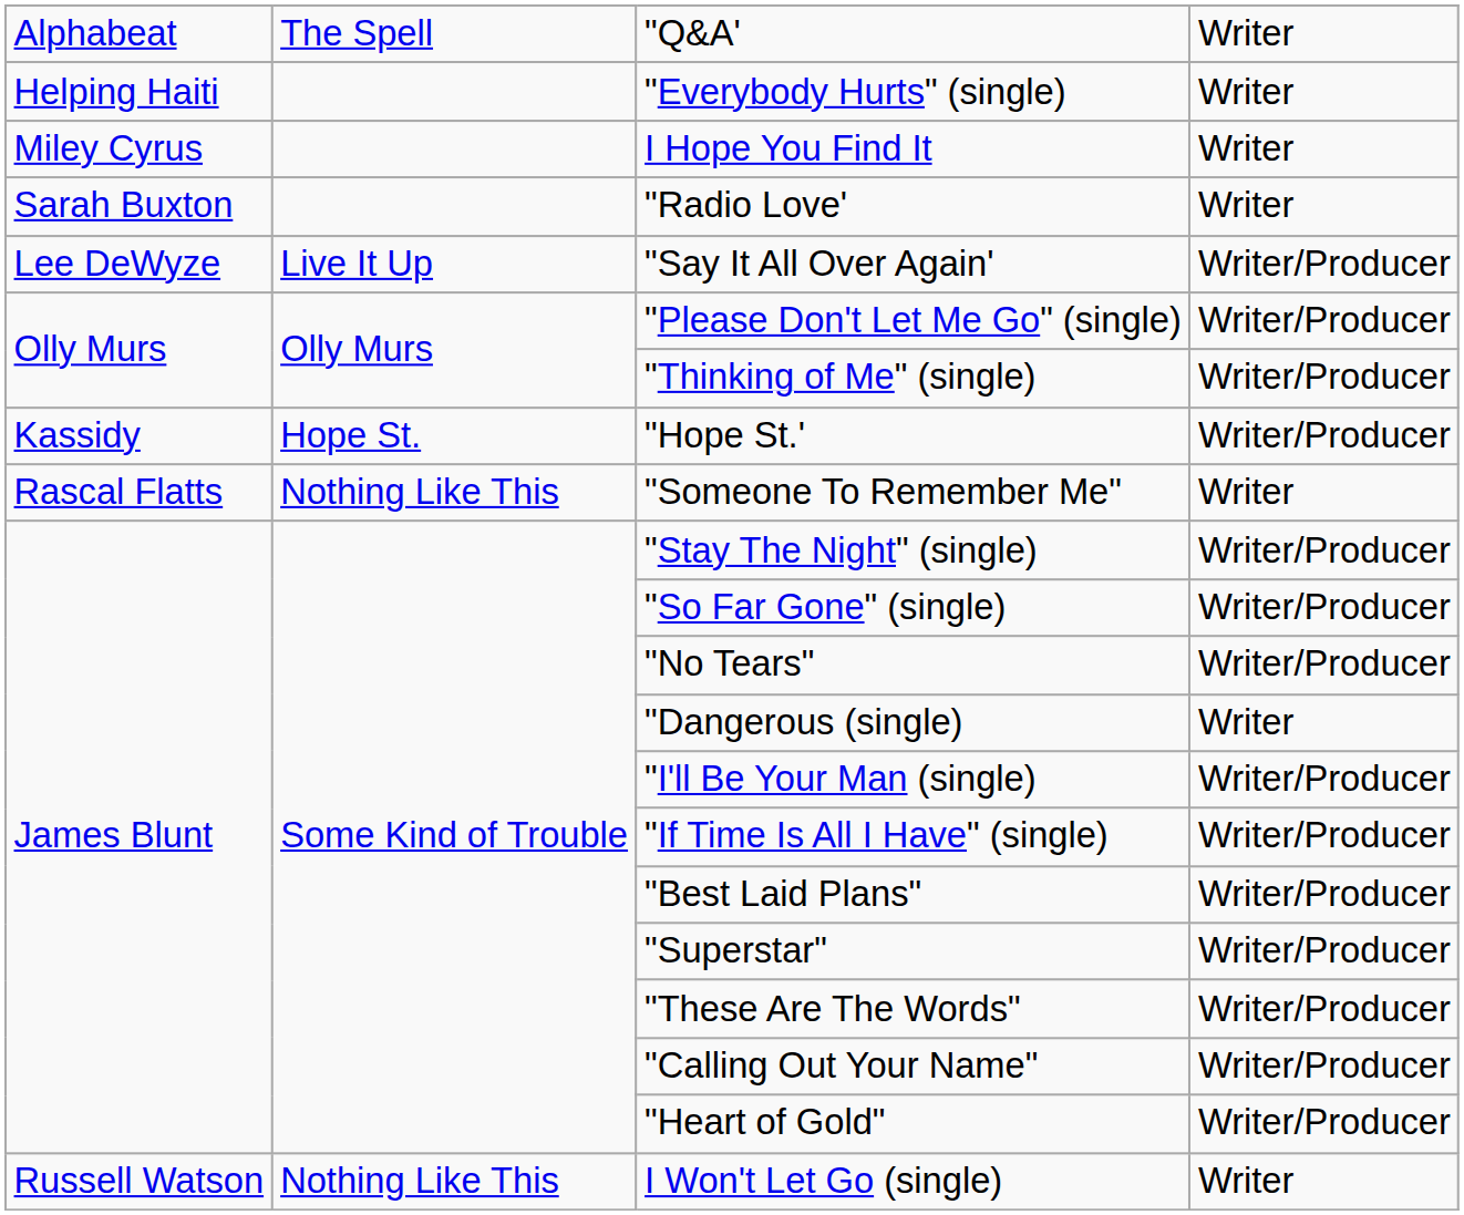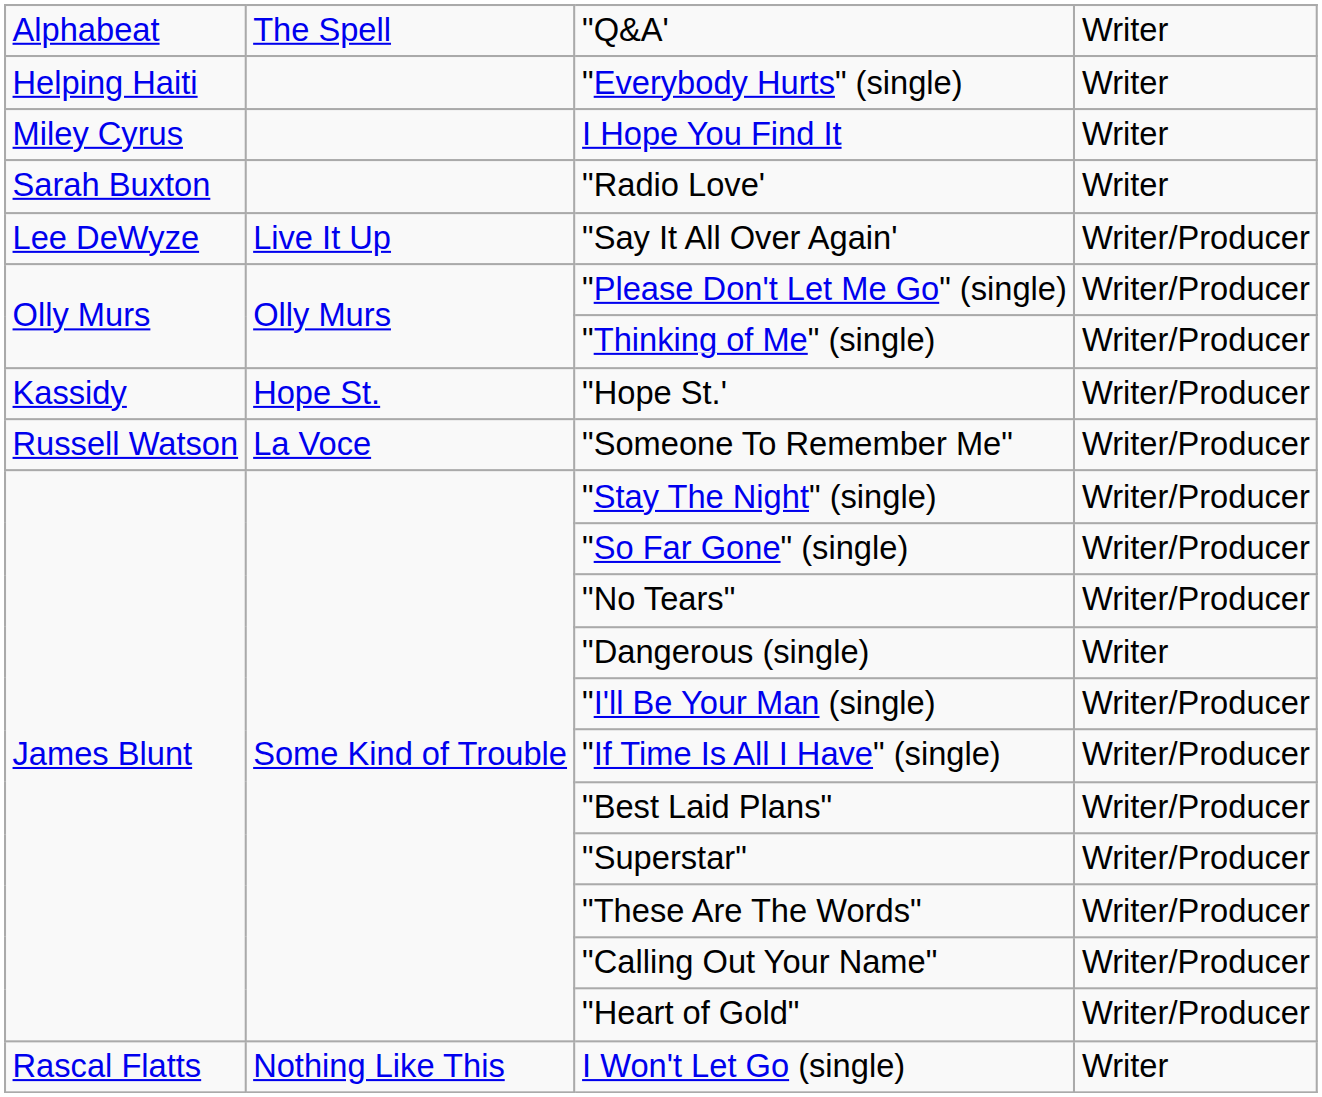 <table class="wikitable">
 <tr>
 <td><a href='#'>Alphabeat</a></td>
 <td><a href='#'>The Spell</a></td>
 <td>"Q&A'</td>
 <td>Writer</td>
 </tr>
 <tr>
 <td><a href='#'>Helping Haiti</a></td>
 <td></td>
 <td>"<a href='#'>Everybody Hurts</a>" (single)</td>
 <td>Writer</td>
 </tr>
 <tr>
 <td><a href='#'>Miley Cyrus</a></td>
 <td></td>
 <td><a href='#'>I Hope You Find It</a></td>
 <td>Writer</td>
 </tr>
 <tr>
 <td><a href='#'>Sarah Buxton</a></td>
 <td></td>
 <td>"Radio Love'</td>
 <td>Writer</td>
 </tr>
 <tr>
 <td><a href='#'>Lee DeWyze</a></td>
 <td><a href='#'>Live It Up</a></td>
 <td>"Say It All Over Again'</td>
 <td>Writer/Producer</td>
 </tr>
 <tr>
 <td rowspan="2"><a href='#'>Olly Murs</a></td>
 <td rowspan="2"><a href='#'>Olly Murs</a></td>
 <td>"<a href='#'>Please Don't Let Me Go</a>" (single)</td>
 <td>Writer/Producer</td>
 </tr>
 <tr>
 <td>"<a href='#'>Thinking of Me</a>" (single)</td>
 <td>Writer/Producer</td>
 </tr>
 <tr>
 <td><a href='#'>Kassidy</a></td>
 <td><a href='#'>Hope St.</a></td>
 <td>"Hope St.'</td>
 <td>Writer/Producer</td>
 </tr>
 <tr>
-<td><a href='#'>Rascal Flatts</a></td>
-<td><a href='#'>Nothing Like This</a></td>
+<td><a href='#'>Russell Watson</a></td>
+<td><a href='#'>La Voce</a></td>
 <td>"Someone To Remember Me"</td>
-<td>Writer</td>
+<td>Writer/Producer</td>
 </tr>
 <tr>
 <td rowspan="11"><a href='#'>James Blunt</a></td>
 <td rowspan="11"><a href='#'>Some Kind of Trouble</a></td>
 <td>"<a href='#'>Stay The Night</a>" (single)</td>
 <td>Writer/Producer</td>
 </tr>
 <tr>
 <td>"<a href='#'>So Far Gone</a>" (single)</td>
 <td>Writer/Producer</td>
 </tr>
 <tr>
 <td>"No Tears"</td>
 <td>Writer/Producer</td>
 </tr>
 <tr>
 <td>"Dangerous (single)</td>
 <td>Writer</td>
 </tr>
 <tr>
 <td>"<a href='#'>I'll Be Your Man</a> (single)</td>
 <td>Writer/Producer</td>
 </tr>
 <tr>
 <td>"<a href='#'>If Time Is All I Have</a>" (single)</td>
 <td>Writer/Producer</td>
 </tr>
 <tr>
 <td>"Best Laid Plans"</td>
 <td>Writer/Producer</td>
 </tr>
 <tr>
 <td>"Superstar"</td>
 <td>Writer/Producer</td>
 </tr>
 <tr>
 <td>"These Are The Words"</td>
 <td>Writer/Producer</td>
 </tr>
 <tr>
 <td>"Calling Out Your Name"</td>
 <td>Writer/Producer</td>
 </tr>
 <tr>
 <td>"Heart of Gold"</td>
 <td>Writer/Producer</td>
 </tr>
 <tr>
-<td><a href='#'>Russell Watson</a></td>
+<td><a href='#'>Rascal Flatts</a></td>
 <td><a href='#'>Nothing Like This</a></td>
 <td><a href='#'>I Won't Let Go</a> (single)</td>
 <td>Writer</td>
 </tr>
 </table>
